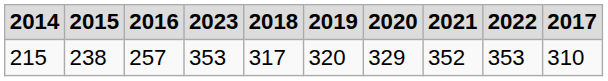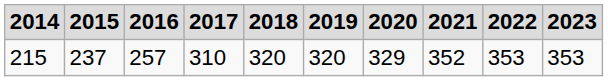 <table class="wikitable">
 <tr align="center" style="background:#dcdcdc;">
 <td><strong>2014</strong></td>
 <td><strong>2015</strong></td>
 <td><strong>2016</strong></td>
-<td><strong>2023</strong></td>
+<td><strong>2017</strong></td>
 <td><strong>2018</strong></td>
 <td><strong>2019</strong></td>
 <td><strong>2020</strong></td>
 <td><strong>2021</strong></td>
 <td><strong>2022</strong></td>
-<td><strong>2017</strong></td>
+<td><strong>2023</strong></td>
 </tr>
 <tr>
 <td>215</td>
-<td>238</td>
+<td>237</td>
 <td>257</td>
-<td>353</td>
-<td>317</td>
+<td>310</td>
+<td>320</td>
 <td>320</td>
 <td>329</td>
 <td>352</td>
 <td>353</td>
-<td>310</td>
+<td>353</td>
 </tr>
 </table>
